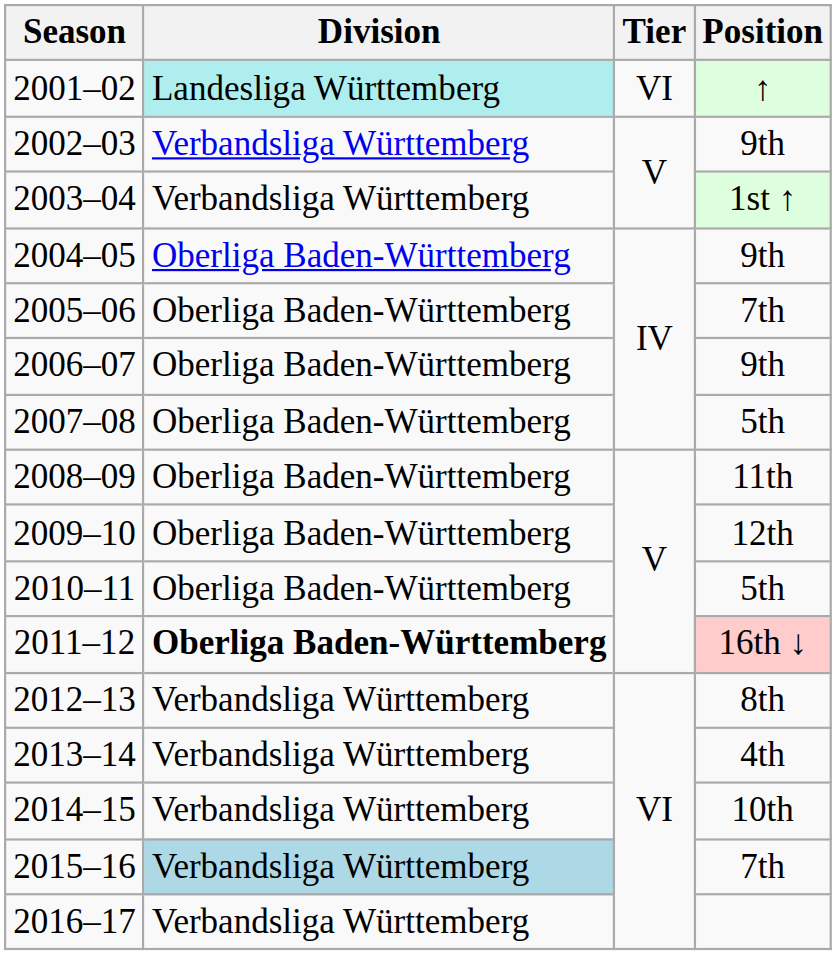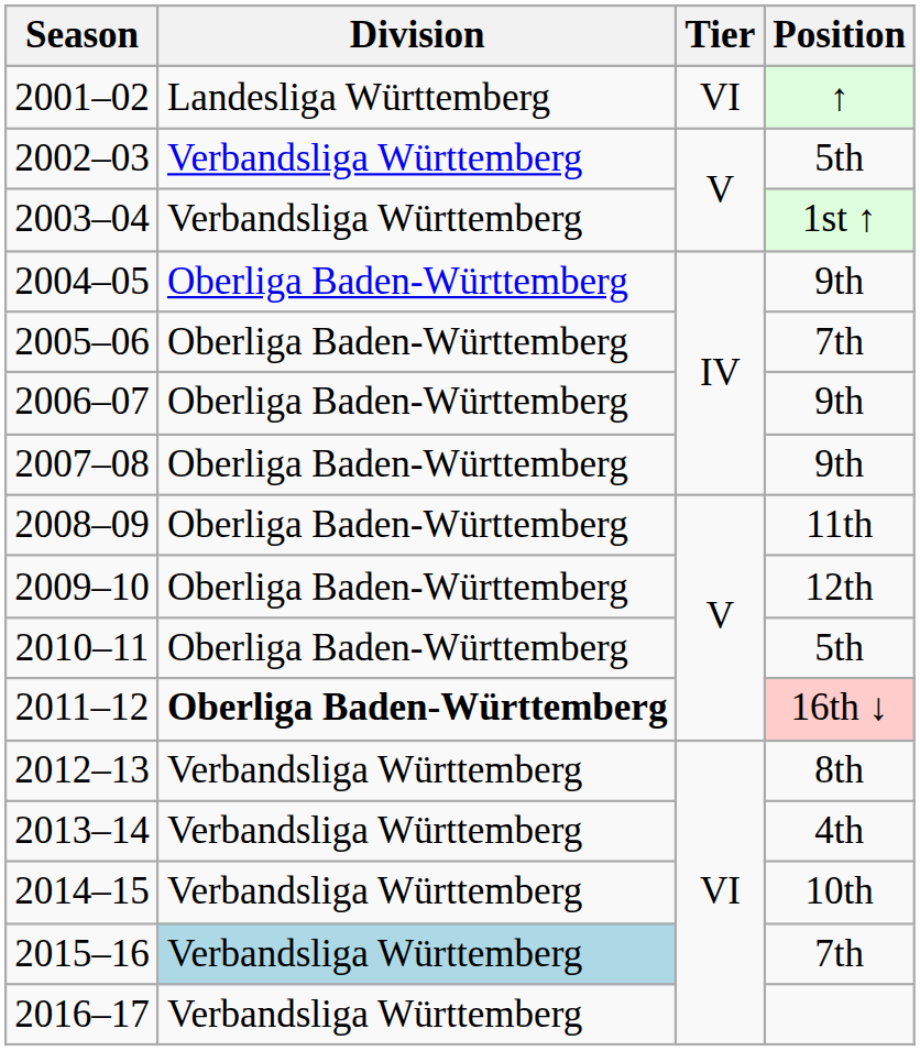 <table class="wikitable">
 <tr>
 <th>Season</th>
 <th>Division</th>
 <th>Tier</th>
 <th>Position</th>
 </tr>
 <tr align="center">
 <td>2001–02</td>
-<td align="left" style="background: paleturquoise;">Landesliga Württemberg</td>
+<td align="left">Landesliga Württemberg</td>
 <td>VI</td>
 <td style="background:#ddffdd">↑</td>
 </tr>
 <tr align="center">
 <td>2002–03</td>
 <td align="left"><a href='#'>Verbandsliga Württemberg</a></td>
 <td rowspan=2>V</td>
-<td>9th</td>
+<td>5th</td>
 </tr>
 <tr align="center">
 <td>2003–04</td>
 <td align="left">Verbandsliga Württemberg</td>
 <td style="background:#ddffdd">1st ↑</td>
 </tr>
 <tr align="center">
 <td>2004–05</td>
 <td align="left"><a href='#'>Oberliga Baden-Württemberg</a></td>
 <td rowspan=4>IV</td>
 <td>9th</td>
 </tr>
 <tr align="center">
 <td>2005–06</td>
 <td align="left">Oberliga Baden-Württemberg</td>
 <td>7th</td>
 </tr>
 <tr align="center">
 <td>2006–07</td>
 <td align="left">Oberliga Baden-Württemberg</td>
 <td>9th</td>
 </tr>
 <tr align="center">
 <td>2007–08</td>
 <td align="left">Oberliga Baden-Württemberg</td>
-<td>5th</td>
+<td>9th</td>
 </tr>
 <tr align="center">
 <td>2008–09</td>
 <td align="left">Oberliga Baden-Württemberg</td>
 <td rowspan=4>V</td>
 <td>11th</td>
 </tr>
 <tr align="center">
 <td>2009–10</td>
 <td align="left">Oberliga Baden-Württemberg</td>
 <td>12th</td>
 </tr>
 <tr align="center">
 <td>2010–11</td>
 <td align="left">Oberliga Baden-Württemberg</td>
 <td>5th</td>
 </tr>
 <tr align="center">
 <td>2011–12</td>
 <td align="left"><strong>Oberliga Baden-Württemberg</strong></td>
 <td style="background:#ffcccc">16th ↓</td>
 </tr>
 <tr align="center">
 <td>2012–13</td>
 <td align="left">Verbandsliga Württemberg</td>
 <td rowspan=5>VI</td>
 <td>8th</td>
 </tr>
 <tr align="center">
 <td>2013–14</td>
 <td align="left">Verbandsliga Württemberg</td>
 <td>4th</td>
 </tr>
 <tr align="center">
 <td>2014–15</td>
 <td align="left">Verbandsliga Württemberg</td>
 <td>10th</td>
 </tr>
 <tr align="center">
 <td>2015–16</td>
 <td align="left" style="background: lightblue;">Verbandsliga Württemberg</td>
 <td>7th</td>
 </tr>
 <tr align="center">
 <td>2016–17</td>
 <td align="left">Verbandsliga Württemberg</td>
 <td></td>
 </tr>
 </table>
